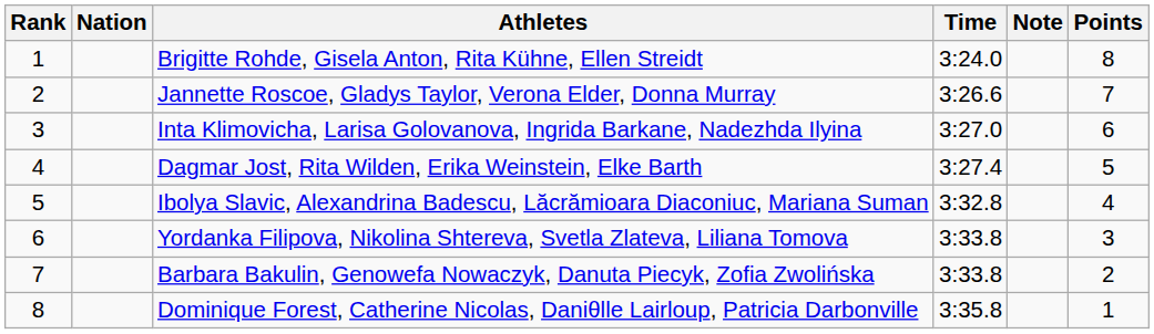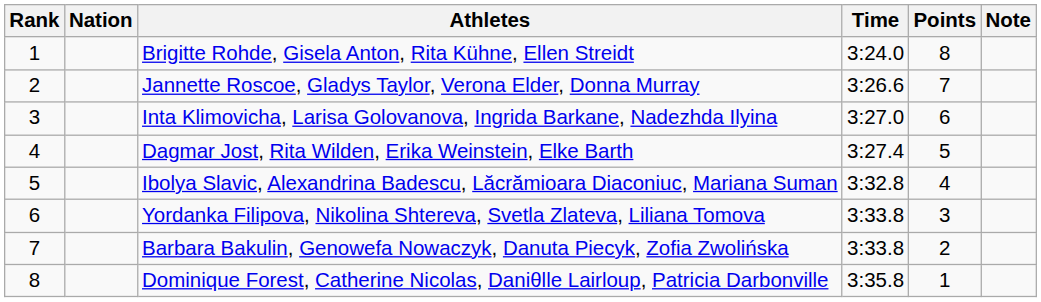 <table class="wikitable sortable" style="text-align:center">
 <tr>
 <th>Rank</th>
 <th>Nation</th>
 <th>Athletes</th>
 <th>Time</th>
+<th>Points</th>
 <th>Note</th>
-<th>Points</th>
 </tr>
 <tr>
 <td>1</td>
 <td align=left></td>
 <td align=left><a href='#'>Brigitte Rohde</a>, <a href='#'>Gisela Anton</a>, <a href='#'>Rita Kühne</a>, <a href='#'>Ellen Streidt</a></td>
 <td>3:24.0</td>
+<td>8</td>
 <td></td>
-<td>8</td>
 </tr>
 <tr>
 <td>2</td>
 <td align=left></td>
 <td align=left><a href='#'>Jannette Roscoe</a>, <a href='#'>Gladys Taylor</a>, <a href='#'>Verona Elder</a>, <a href='#'>Donna Murray</a></td>
 <td>3:26.6</td>
+<td>7</td>
 <td></td>
-<td>7</td>
 </tr>
 <tr>
 <td>3</td>
 <td align=left></td>
 <td align=left><a href='#'>Inta Klimovicha</a>, <a href='#'>Larisa Golovanova</a>, <a href='#'>Ingrida Barkane</a>, <a href='#'>Nadezhda Ilyina</a></td>
 <td>3:27.0</td>
+<td>6</td>
 <td></td>
-<td>6</td>
 </tr>
 <tr>
 <td>4</td>
 <td align=left></td>
 <td align=left><a href='#'>Dagmar Jost</a>, <a href='#'>Rita Wilden</a>, <a href='#'>Erika Weinstein</a>, <a href='#'>Elke Barth</a></td>
 <td>3:27.4</td>
+<td>5</td>
 <td></td>
-<td>5</td>
 </tr>
 <tr>
 <td>5</td>
 <td align=left></td>
 <td align=left><a href='#'>Ibolya Slavic</a>, <a href='#'>Alexandrina Badescu</a>, <a href='#'>Lăcrămioara Diaconiuc</a>, <a href='#'>Mariana Suman</a></td>
 <td>3:32.8</td>
+<td>4</td>
 <td></td>
-<td>4</td>
 </tr>
 <tr>
 <td>6</td>
 <td align=left></td>
 <td align=left><a href='#'>Yordanka Filipova</a>, <a href='#'>Nikolina Shtereva</a>, <a href='#'>Svetla Zlateva</a>, <a href='#'>Liliana Tomova</a></td>
 <td>3:33.8</td>
+<td>3</td>
 <td></td>
-<td>3</td>
 </tr>
 <tr>
 <td>7</td>
 <td align=left></td>
 <td align=left><a href='#'>Barbara Bakulin</a>, <a href='#'>Genowefa Nowaczyk</a>, <a href='#'>Danuta Piecyk</a>, <a href='#'>Zofia Zwolińska</a></td>
 <td>3:33.8</td>
+<td>2</td>
 <td></td>
-<td>2</td>
 </tr>
 <tr>
 <td>8</td>
 <td align=left></td>
 <td align=left><a href='#'>Dominique Forest</a>, <a href='#'>Catherine Nicolas</a>, <a href='#'>Daniθlle Lairloup</a>, <a href='#'>Patricia Darbonville</a></td>
 <td>3:35.8</td>
+<td>1</td>
 <td></td>
-<td>1</td>
 </tr>
 </table>
